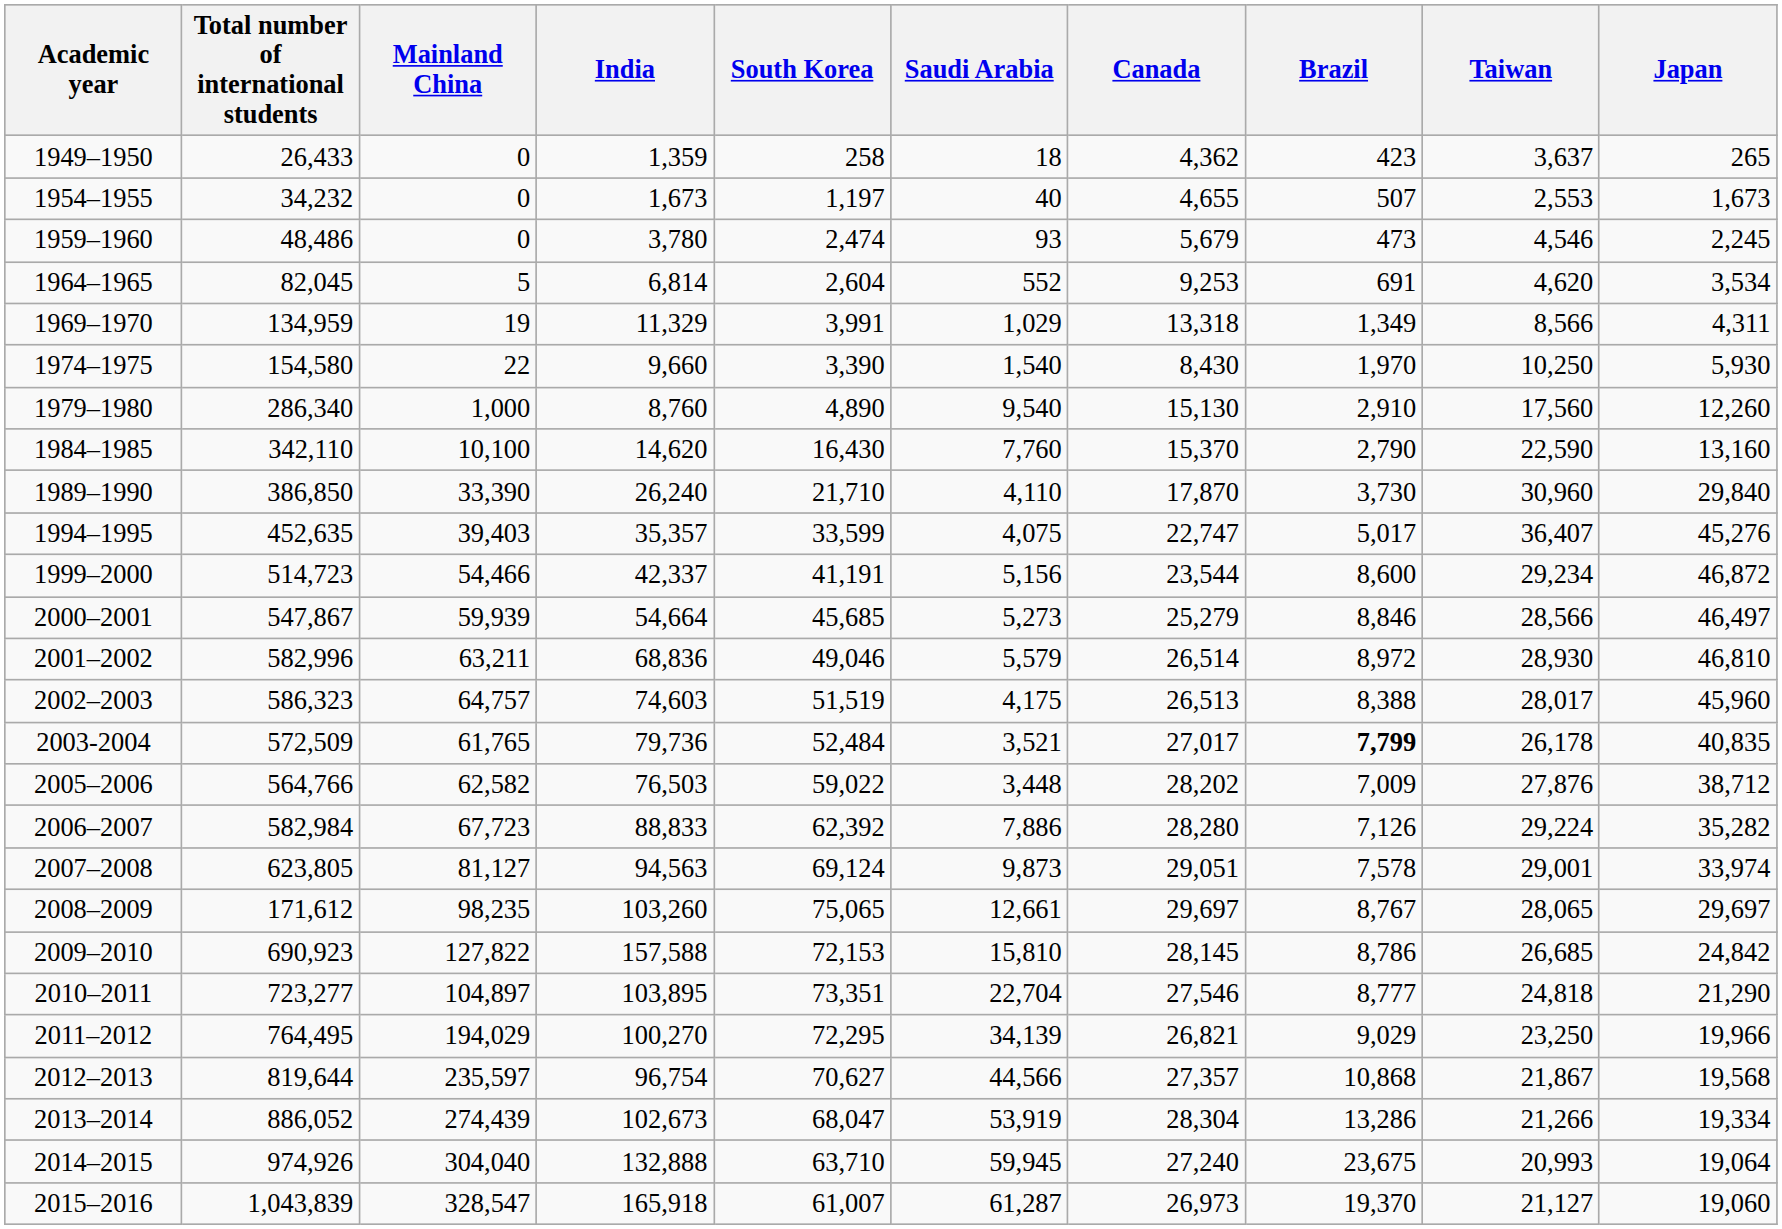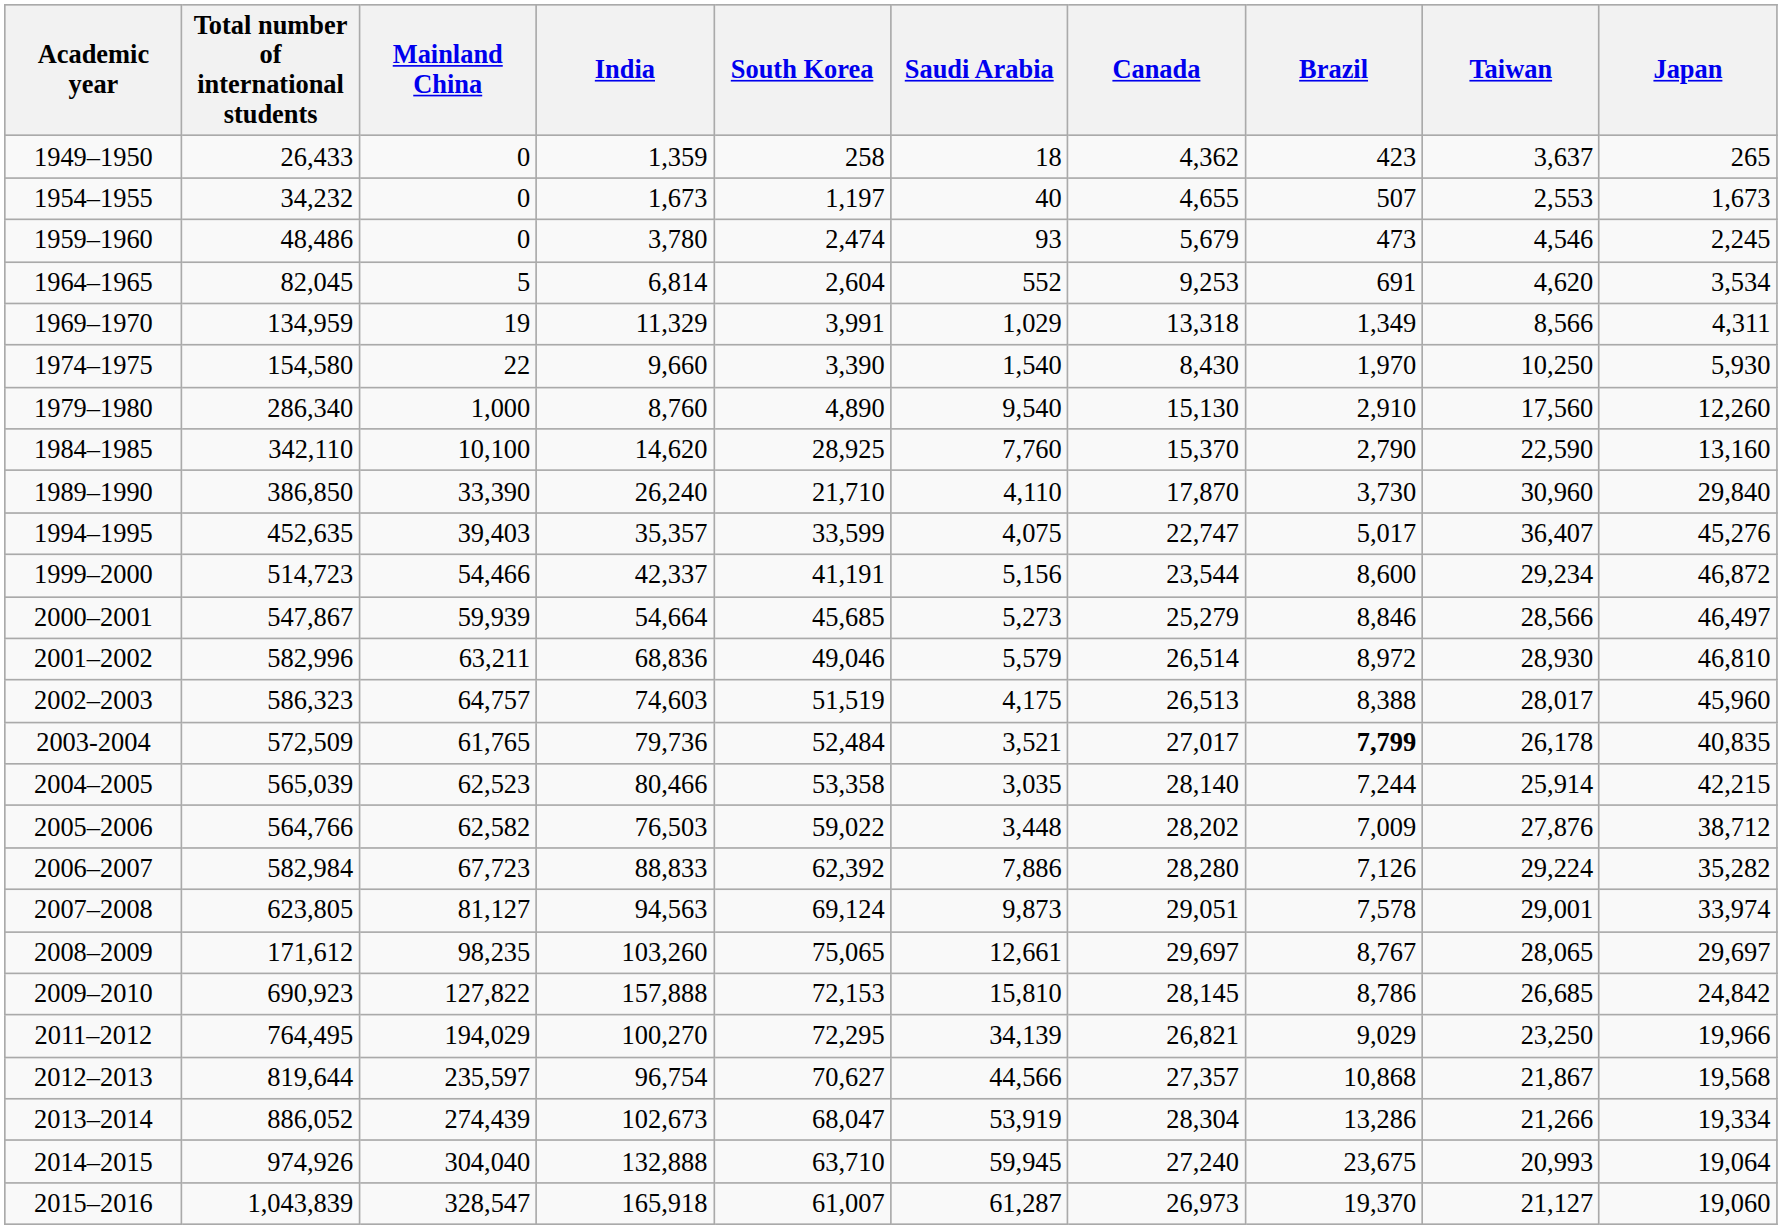 <table class="wikitable sortable" border="1">
 <tr>
 <th scope="col" style="width: 100px;">Academic year</th>
 <th ! scope="col" style="width: 100px;">Total number of international students</th>
 <th ! scope="col" style="width: 100px;"><a href='#'>Mainland China</a></th>
 <th ! scope="col" style="width: 100px;"><a href='#'>India</a></th>
 <th ! scope="col" style="width: 100px;"><a href='#'>South Korea</a></th>
 <th ! scope="col" style="width: 100px;"><a href='#'>Saudi Arabia</a></th>
 <th ! scope="col" style="width: 100px;"><a href='#'>Canada</a></th>
 <th ! scope="col" style="width: 100px;"><a href='#'>Brazil</a></th>
 <th ! scope="col" style="width: 100px;"><a href='#'>Taiwan</a></th>
 <th ! scope="col" style="width: 100px;"><a href='#'>Japan</a></th>
 </tr>
 <tr>
 <td align=center>1949–1950</td>
 <td align=right>26,433</td>
 <td align=right>0</td>
 <td align=right>1,359</td>
 <td align=right>258</td>
 <td align=right>18</td>
 <td align=right>4,362</td>
 <td align=right>423</td>
 <td align=right>3,637</td>
 <td align=right>265</td>
 </tr>
 <tr>
 <td align=center>1954–1955</td>
 <td align=right>34,232</td>
 <td align=right>0</td>
 <td align=right>1,673</td>
 <td align=right>1,197</td>
 <td align=right>40</td>
 <td align=right>4,655</td>
 <td align=right>507</td>
 <td align=right>2,553</td>
 <td align=right>1,673</td>
 </tr>
 <tr>
 <td align=center>1959–1960</td>
 <td align=right>48,486</td>
 <td align=right>0</td>
 <td align=right>3,780</td>
 <td align=right>2,474</td>
 <td align=right>93</td>
 <td align=right>5,679</td>
 <td align=right>473</td>
 <td align=right>4,546</td>
 <td align=right>2,245</td>
 </tr>
 <tr>
 <td align=center>1964–1965</td>
 <td align=right>82,045</td>
 <td align=right>5</td>
 <td align=right>6,814</td>
 <td align=right>2,604</td>
 <td align=right>552</td>
 <td align=right>9,253</td>
 <td align=right>691</td>
 <td align=right>4,620</td>
 <td align=right>3,534</td>
 </tr>
 <tr>
 <td align=center>1969–1970</td>
 <td align=right>134,959</td>
 <td align=right>19</td>
 <td align=right>11,329</td>
 <td align=right>3,991</td>
 <td align=right>1,029</td>
 <td align=right>13,318</td>
 <td align=right>1,349</td>
 <td align=right>8,566</td>
 <td align=right>4,311</td>
 </tr>
 <tr>
 <td align=center>1974–1975</td>
 <td align=right>154,580</td>
 <td align=right>22</td>
 <td align=right>9,660</td>
 <td align=right>3,390</td>
 <td align=right>1,540</td>
 <td align=right>8,430</td>
 <td align=right>1,970</td>
 <td align=right>10,250</td>
 <td align=right>5,930</td>
 </tr>
 <tr>
 <td align=center>1979–1980</td>
 <td align=right>286,340</td>
 <td align=right>1,000</td>
 <td align=right>8,760</td>
 <td align=right>4,890</td>
 <td align=right>9,540</td>
 <td align=right>15,130</td>
 <td align=right>2,910</td>
 <td align=right>17,560</td>
 <td align=right>12,260</td>
 </tr>
 <tr>
 <td align=center>1984–1985</td>
 <td align=right>342,110</td>
 <td align=right>10,100</td>
 <td align=right>14,620</td>
-<td align=right>16,430</td>
+<td align=right>28,925</td>
 <td align=right>7,760</td>
 <td align=right>15,370</td>
 <td align=right>2,790</td>
 <td align=right>22,590</td>
 <td align=right>13,160</td>
 </tr>
 <tr>
 <td align=center>1989–1990</td>
 <td align=right>386,850</td>
 <td align=right>33,390</td>
 <td align=right>26,240</td>
 <td align=right>21,710</td>
 <td align=right>4,110</td>
 <td align=right>17,870</td>
 <td align=right>3,730</td>
 <td align=right>30,960</td>
 <td align=right>29,840</td>
 </tr>
 <tr>
 <td align=center>1994–1995</td>
 <td align=right>452,635</td>
 <td align=right>39,403</td>
 <td align=right>35,357</td>
 <td align=right>33,599</td>
 <td align=right>4,075</td>
 <td align=right>22,747</td>
 <td align=right>5,017</td>
 <td align=right>36,407</td>
 <td align=right>45,276</td>
 </tr>
 <tr>
 <td align=center>1999–2000</td>
 <td align=right>514,723</td>
 <td align=right>54,466</td>
 <td align=right>42,337</td>
 <td align=right>41,191</td>
 <td align=right>5,156</td>
 <td align=right>23,544</td>
 <td align=right>8,600</td>
 <td align=right>29,234</td>
 <td align=right>46,872</td>
 </tr>
 <tr>
 <td align=center>2000–2001</td>
 <td align=right>547,867</td>
 <td align=right>59,939</td>
 <td align=right>54,664</td>
 <td align=right>45,685</td>
 <td align=right>5,273</td>
 <td align=right>25,279</td>
 <td align=right>8,846</td>
 <td align=right>28,566</td>
 <td align=right>46,497</td>
 </tr>
 <tr>
 <td align=center>2001–2002</td>
 <td align=right>582,996</td>
 <td align=right>63,211</td>
 <td align=right>68,836</td>
 <td align=right>49,046</td>
 <td align=right>5,579</td>
 <td align=right>26,514</td>
 <td align=right>8,972</td>
 <td align=right>28,930</td>
 <td align=right>46,810</td>
 </tr>
 <tr>
 <td align=center>2002–2003</td>
 <td align=right>586,323</td>
 <td align=right>64,757</td>
 <td align=right>74,603</td>
 <td align=right>51,519</td>
 <td align=right>4,175</td>
 <td align=right>26,513</td>
 <td align=right>8,388</td>
 <td align=right>28,017</td>
 <td align=right>45,960</td>
 </tr>
 <tr>
 <td align=center>2003-2004</td>
 <td align=right>572,509</td>
 <td align=right>61,765</td>
 <td align=right>79,736</td>
 <td align=right>52,484</td>
 <td align=right>3,521</td>
 <td align=right>27,017</td>
 <td align=right><strong>7,799</strong></td>
 <td align=right>26,178</td>
 <td align=right>40,835</td>
 </tr>
 <tr>
+<td align=center>2004–2005</td>
+<td align=right>565,039</td>
+<td align=right>62,523</td>
+<td align=right>80,466</td>
+<td align=right>53,358</td>
+<td align=right>3,035</td>
+<td align=right>28,140</td>
+<td align=right>7,244</td>
+<td align=right>25,914</td>
+<td align=right>42,215</td>
+</tr>
+<tr>
 <td align=center>2005–2006</td>
 <td align=right>564,766</td>
 <td align=right>62,582</td>
 <td align=right>76,503</td>
 <td align=right>59,022</td>
 <td align=right>3,448</td>
 <td align=right>28,202</td>
 <td align=right>7,009</td>
 <td align=right>27,876</td>
 <td align=right>38,712</td>
 </tr>
 <tr>
 <td align=center>2006–2007</td>
 <td align=right>582,984</td>
 <td align=right>67,723</td>
 <td align=right>88,833</td>
 <td align=right>62,392</td>
 <td align=right>7,886</td>
 <td align=right>28,280</td>
 <td align=right>7,126</td>
 <td align=right>29,224</td>
 <td align=right>35,282</td>
 </tr>
 <tr>
 <td align=center>2007–2008</td>
 <td align=right>623,805</td>
 <td align=right>81,127</td>
 <td align=right>94,563</td>
 <td align=right>69,124</td>
 <td align=right>9,873</td>
 <td align=right>29,051</td>
 <td align=right>7,578</td>
 <td align=right>29,001</td>
 <td align=right>33,974</td>
 </tr>
 <tr>
 <td align=center>2008–2009</td>
 <td align=right>171,612</td>
 <td align=right>98,235</td>
 <td align=right>103,260</td>
 <td align=right>75,065</td>
 <td align=right>12,661</td>
 <td align=right>29,697</td>
 <td align=right>8,767</td>
 <td align=right>28,065</td>
 <td align=right>29,697</td>
 </tr>
 <tr>
 <td align=center>2009–2010</td>
 <td align=right>690,923</td>
 <td align=right>127,822</td>
-<td align=right>157,588</td>
+<td align=right>157,888</td>
 <td align=right>72,153</td>
 <td align=right>15,810</td>
 <td align=right>28,145</td>
 <td align=right>8,786</td>
 <td align=right>26,685</td>
 <td align=right>24,842</td>
-</tr>
-<tr>
-<td align=center>2010–2011</td>
-<td align=right>723,277</td>
-<td align=right>104,897</td>
-<td align=right>103,895</td>
-<td align=right>73,351</td>
-<td align=right>22,704</td>
-<td align=right>27,546</td>
-<td align=right>8,777</td>
-<td align=right>24,818</td>
-<td align=right>21,290</td>
 </tr>
 <tr>
 <td align=center>2011–2012</td>
 <td align=right>764,495</td>
 <td align=right>194,029</td>
 <td align=right>100,270</td>
 <td align=right>72,295</td>
 <td align=right>34,139</td>
 <td align=right>26,821</td>
 <td align=right>9,029</td>
 <td align=right>23,250</td>
 <td align=right>19,966</td>
 </tr>
 <tr>
 <td align=center>2012–2013</td>
 <td align=right>819,644</td>
 <td align=right>235,597</td>
 <td align=right>96,754</td>
 <td align=right>70,627</td>
 <td align=right>44,566</td>
 <td align=right>27,357</td>
 <td align=right>10,868</td>
 <td align=right>21,867</td>
 <td align=right>19,568</td>
 </tr>
 <tr>
 <td align=center>2013–2014</td>
 <td align=right>886,052</td>
 <td align=right>274,439</td>
 <td align=right>102,673</td>
 <td align=right>68,047</td>
 <td align=right>53,919</td>
 <td align=right>28,304</td>
 <td align=right>13,286</td>
 <td align=right>21,266</td>
 <td align=right>19,334</td>
 </tr>
 <tr>
 <td align=center>2014–2015</td>
 <td align=right>974,926</td>
 <td align=right>304,040</td>
 <td align=right>132,888</td>
 <td align=right>63,710</td>
 <td align=right>59,945</td>
 <td align=right>27,240</td>
 <td align=right>23,675</td>
 <td align=right>20,993</td>
 <td align=right>19,064</td>
 </tr>
 <tr>
 <td align=center>2015–2016</td>
 <td align=right>1,043,839</td>
 <td align=right>328,547</td>
 <td align=right>165,918</td>
 <td align=right>61,007</td>
 <td align=right>61,287</td>
 <td align=right>26,973</td>
 <td align=right>19,370</td>
 <td align=right>21,127</td>
 <td align=right>19,060</td>
 </tr>
 </table>
